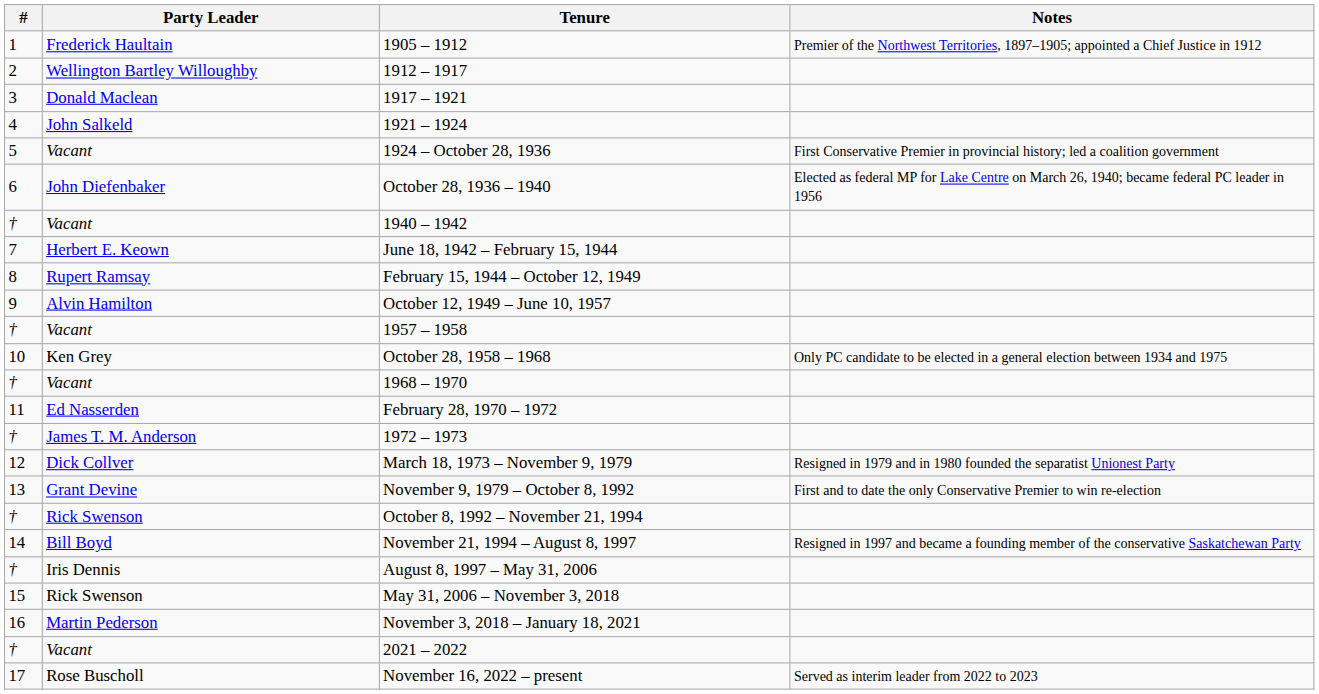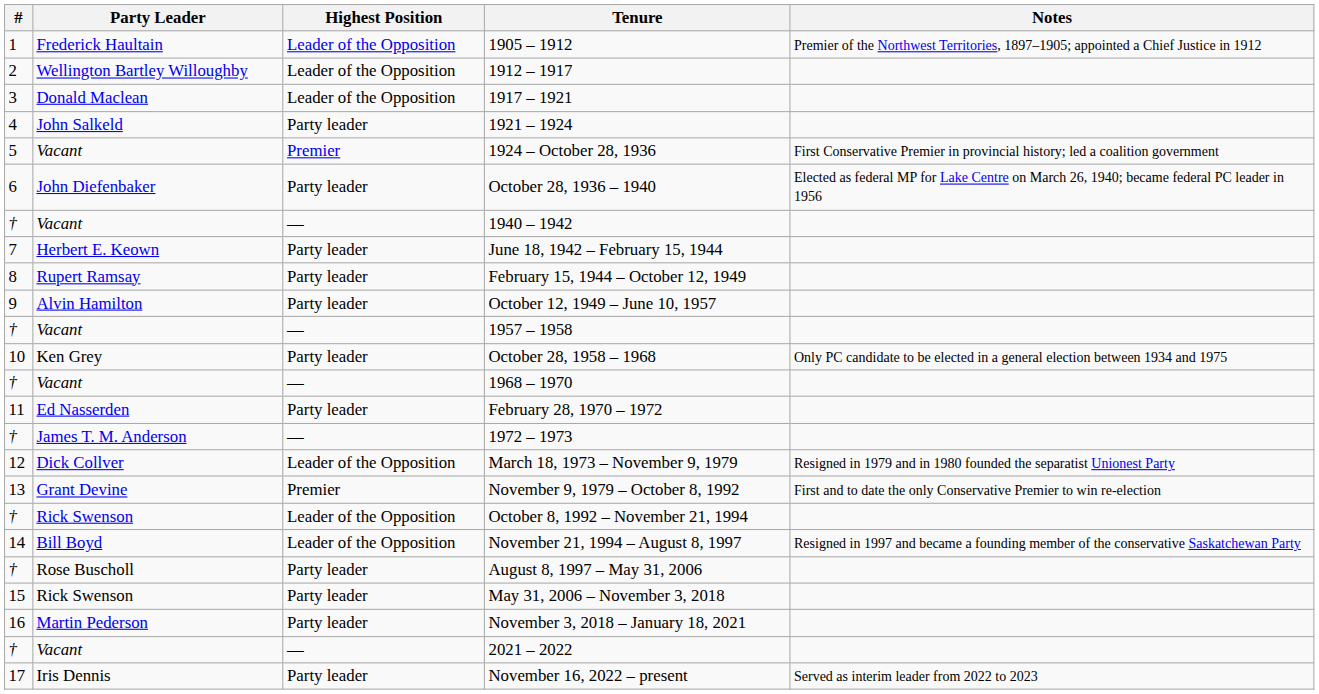 <table class="wikitable">
 <tr>
 <th>#</th>
 <th>Party Leader</th>
+<th>Highest Position</th>
 <th>Tenure</th>
 <th style="width: 40%">Notes</th>
 </tr>
 <tr>
 <td>1</td>
 <td><a href='#'>Frederick Haultain</a></td>
+<td><a href='#'>Leader of the Opposition</a></td>
 <td>1905 – 1912</td>
 <td><small>Premier of the <a href='#'>Northwest Territories</a>, 1897–1905; appointed a Chief Justice in 1912</small></td>
 </tr>
 <tr>
 <td>2</td>
 <td><a href='#'>Wellington Bartley Willoughby</a></td>
+<td>Leader of the Opposition</td>
 <td>1912 – 1917</td>
 <td></td>
 </tr>
 <tr>
 <td>3</td>
 <td><a href='#'>Donald Maclean</a></td>
+<td>Leader of the Opposition</td>
 <td>1917 – 1921</td>
 <td></td>
 </tr>
 <tr>
 <td>4</td>
 <td><a href='#'>John Salkeld</a></td>
+<td>Party leader</td>
 <td>1921 – 1924</td>
 <td></td>
 </tr>
 <tr>
 <td>5</td>
 <td><em>Vacant</em></td>
+<td><a href='#'>Premier</a></td>
 <td>1924 – October 28, 1936</td>
 <td><small>First Conservative Premier in provincial history; led a coalition government</small></td>
 </tr>
 <tr>
 <td>6</td>
 <td><a href='#'>John Diefenbaker</a></td>
+<td>Party leader</td>
 <td>October 28, 1936 – 1940</td>
 <td><small>Elected as federal MP for <a href='#'>Lake Centre</a> on March 26, 1940; became federal PC leader in 1956</small></td>
 </tr>
 <tr>
 <td><em>†</em></td>
 <td><em>Vacant</em></td>
+<td>—</td>
 <td>1940 – 1942</td>
 <td></td>
 </tr>
 <tr>
 <td>7</td>
 <td><a href='#'>Herbert E. Keown</a></td>
+<td>Party leader</td>
 <td>June 18, 1942 – February 15, 1944</td>
 <td></td>
 </tr>
 <tr>
 <td>8</td>
 <td><a href='#'>Rupert Ramsay</a></td>
+<td>Party leader</td>
 <td>February 15, 1944 – October 12, 1949</td>
 <td></td>
 </tr>
 <tr>
 <td>9</td>
 <td><a href='#'>Alvin Hamilton</a></td>
+<td>Party leader</td>
 <td>October 12, 1949 – June 10, 1957</td>
 <td></td>
 </tr>
 <tr>
 <td><em>†</em></td>
 <td><em>Vacant</em></td>
+<td>—</td>
 <td>1957 – 1958</td>
 <td></td>
 </tr>
 <tr>
 <td>10</td>
 <td>Ken Grey</td>
+<td>Party leader</td>
 <td>October 28, 1958 – 1968</td>
 <td><small>Only PC candidate to be elected in a general election between 1934 and 1975</small></td>
 </tr>
 <tr>
 <td><em>†</em></td>
 <td><em>Vacant</em></td>
+<td>—</td>
 <td>1968 – 1970</td>
 <td></td>
 </tr>
 <tr>
 <td>11</td>
 <td><a href='#'>Ed Nasserden</a></td>
+<td>Party leader</td>
 <td>February 28, 1970 – 1972</td>
 <td></td>
 </tr>
 <tr>
 <td><em>†</em></td>
 <td><a href='#'>James T. M. Anderson</a></td>
+<td>—</td>
 <td>1972 – 1973</td>
 <td></td>
 </tr>
 <tr>
 <td>12</td>
 <td><a href='#'>Dick Collver</a></td>
+<td>Leader of the Opposition</td>
 <td>March 18, 1973 – November 9, 1979</td>
 <td><small>Resigned in 1979 and in 1980 founded the separatist <a href='#'>Unionest Party</a></small></td>
 </tr>
 <tr>
 <td>13</td>
 <td><a href='#'>Grant Devine</a></td>
+<td>Premier</td>
 <td>November 9, 1979 – October 8, 1992</td>
 <td><small>First and to date the only Conservative Premier to win re-election</small></td>
 </tr>
 <tr>
 <td><em>†</em></td>
 <td><a href='#'>Rick Swenson</a></td>
+<td>Leader of the Opposition</td>
 <td>October 8, 1992 – November 21, 1994</td>
 <td></td>
 </tr>
 <tr>
 <td>14</td>
 <td><a href='#'>Bill Boyd</a></td>
+<td>Leader of the Opposition</td>
 <td>November 21, 1994 – August 8, 1997</td>
 <td><small>Resigned in 1997 and became a founding member of the conservative <a href='#'>Saskatchewan Party</a></small></td>
 </tr>
 <tr>
 <td><em>†</em></td>
-<td>Iris Dennis</td>
+<td>Rose Buscholl</td>
+<td>Party leader</td>
 <td>August 8, 1997 – May 31, 2006</td>
 <td></td>
 </tr>
 <tr>
 <td>15</td>
 <td>Rick Swenson</td>
+<td>Party leader</td>
 <td>May 31, 2006 – November 3, 2018</td>
 <td></td>
 </tr>
 <tr>
 <td>16</td>
 <td><a href='#'>Martin Pederson</a></td>
+<td>Party leader</td>
 <td>November 3, 2018 – January 18, 2021</td>
 <td></td>
 </tr>
 <tr>
 <td><em>†</em></td>
 <td><em>Vacant</em></td>
+<td>—</td>
 <td>2021 – 2022</td>
 <td></td>
 </tr>
 <tr>
 <td>17</td>
-<td>Rose Buscholl</td>
+<td>Iris Dennis</td>
+<td>Party leader</td>
 <td>November 16, 2022 – present</td>
 <td><small>Served as interim leader from 2022 to 2023</small></td>
 </tr>
 </table>
